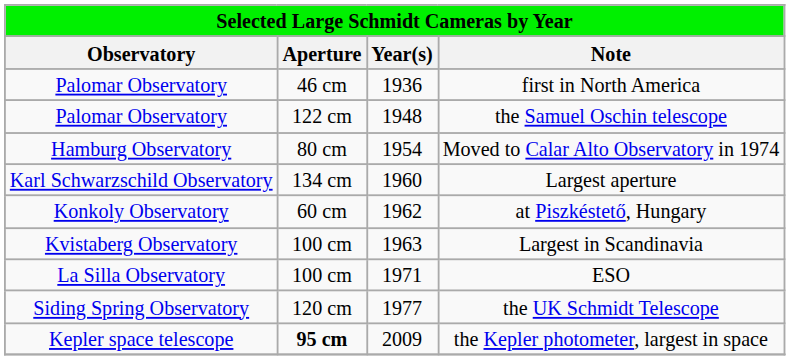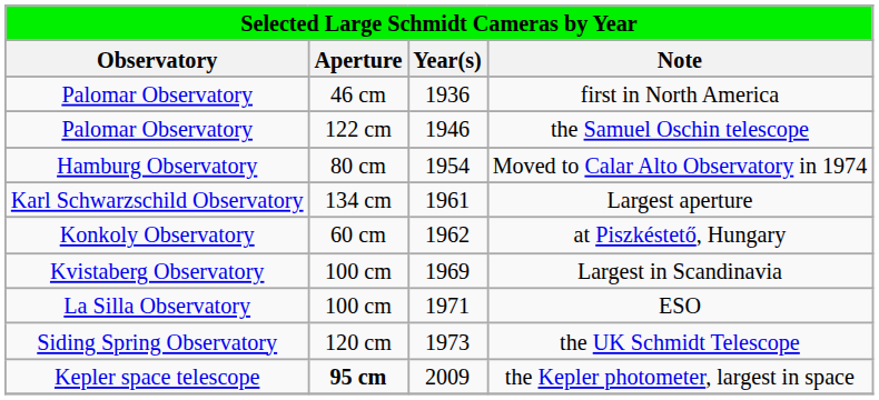 <table class=wikitable style="text-align:center; font-size:11px">
 <tr bgcolor= style="font-size: smaller;">
 <td colspan=8 align=center><strong>Selected Large Schmidt Cameras by Year</strong></td>
 </tr>
 <tr>
 <th>Observatory</th>
 <th>Aperture</th>
 <th>Year(s)</th>
 <th>Note</th>
 </tr>
 <tr>
 <td><a href='#'>Palomar Observatory</a></td>
 <td>46 cm</td>
 <td>1936</td>
 <td>first in North America</td>
 </tr>
 <tr>
 <td><a href='#'>Palomar Observatory</a></td>
 <td>122 cm</td>
-<td>1948</td>
+<td>1946</td>
 <td>the <a href='#'>Samuel Oschin telescope</a></td>
 </tr>
 <tr>
 <td><a href='#'>Hamburg Observatory</a></td>
 <td>80 cm</td>
 <td>1954</td>
 <td>Moved to <a href='#'>Calar Alto Observatory</a> in 1974</td>
 </tr>
 <tr>
 <td><a href='#'>Karl Schwarzschild Observatory</a></td>
 <td>134 cm</td>
-<td>1960</td>
+<td>1961</td>
 <td>Largest aperture</td>
 </tr>
 <tr>
 <td><a href='#'>Konkoly Observatory</a></td>
 <td>60 cm</td>
 <td>1962</td>
 <td>at <a href='#'>Piszkéstető</a>, Hungary</td>
 </tr>
 <tr>
 <td><a href='#'>Kvistaberg Observatory</a></td>
 <td>100 cm</td>
-<td>1963</td>
+<td>1969</td>
 <td>Largest in Scandinavia </td>
 </tr>
 <tr>
 <td><a href='#'>La Silla Observatory</a></td>
 <td>100 cm</td>
 <td>1971</td>
 <td>ESO</td>
 </tr>
 <tr>
 <td><a href='#'>Siding Spring Observatory</a></td>
 <td>120 cm</td>
-<td>1977</td>
+<td>1973</td>
 <td>the <a href='#'>UK Schmidt Telescope</a></td>
 </tr>
 <tr>
 <td><a href='#'>Kepler space telescope</a></td>
 <td><strong>95 cm</strong></td>
 <td>2009</td>
 <td>the <a href='#'>Kepler photometer</a>, largest in space</td>
 </tr>
 <tr>
 </tr>
 </table>
